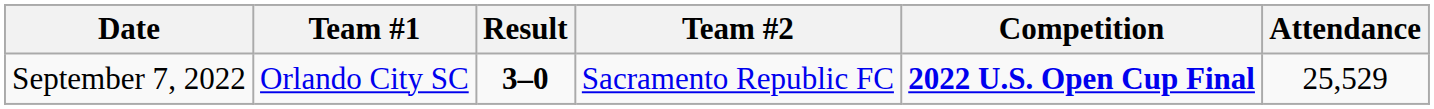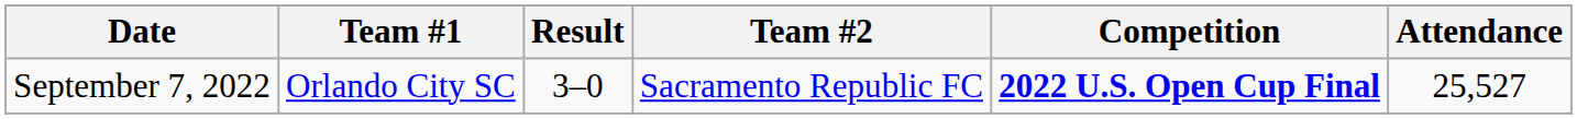 <table class="wikitable">
 <tr>
 <th>Date</th>
 <th>Team #1</th>
 <th>Result</th>
 <th>Team #2</th>
 <th>Competition</th>
 <th>Attendance</th>
 </tr>
 <tr>
 <td>September 7, 2022</td>
 <td> <a href='#'>Orlando City SC</a></td>
-<td style="text-align:center;"><strong>3–0</strong></td>
+<td style="text-align:center;">3–0</td>
 <td> <a href='#'>Sacramento Republic FC</a></td>
 <td><strong><a href='#'>2022 U.S. Open Cup Final</a></strong></td>
-<td style="text-align:center;">25,529</td>
+<td style="text-align:center;">25,527</td>
 </tr>
 </table>
